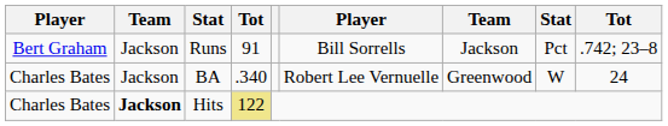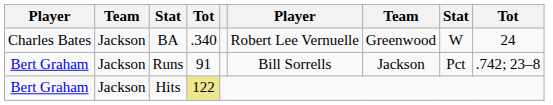 <table class="wikitable" style="text-align:center">
 <tr>
 <th>Player</th>
 <th>Team</th>
 <th>Stat</th>
 <th>Tot</th>
 <th></th>
 <th>Player</th>
 <th>Team</th>
 <th>Stat</th>
 <th>Tot</th>
 </tr>
 <tr>
+<td>Charles Bates</td>
+<td>Jackson</td>
+<td>BA</td>
+<td>.340</td>
+<td></td>
+<td>Robert Lee Vernuelle</td>
+<td>Greenwood</td>
+<td>W</td>
+<td>24</td>
+</tr>
+<tr>
 <td><a href='#'>Bert Graham</a></td>
 <td>Jackson</td>
 <td>Runs</td>
 <td>91</td>
 <td></td>
 <td>Bill Sorrells</td>
 <td>Jackson</td>
 <td>Pct</td>
 <td>.742; 23–8</td>
 </tr>
 <tr>
-<td>Charles Bates</td>
+<td><a href='#'>Bert Graham</a></td>
 <td>Jackson</td>
-<td>BA</td>
-<td>.340</td>
-<td></td>
-<td>Robert Lee Vernuelle</td>
-<td>Greenwood</td>
-<td>W</td>
-<td>24</td>
-</tr>
-<tr>
-<td>Charles Bates</td>
-<td><strong>Jackson</strong></td>
 <td>Hits</td>
 <td style="background: khaki;">122</td>
 </tr>
 </table>
